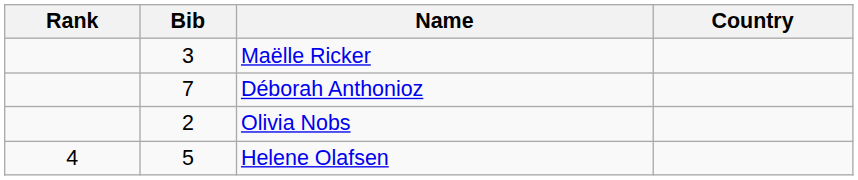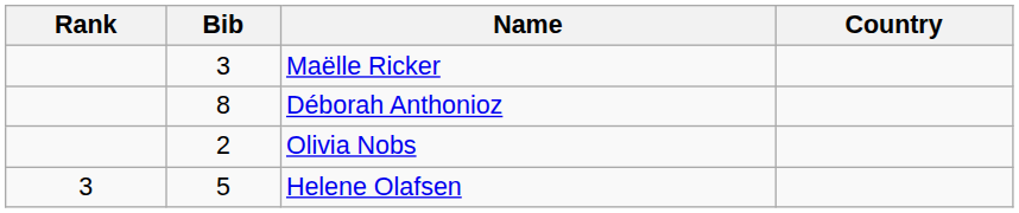 <table class="wikitable" style="text-align:center;" width=40%>
 <tr>
 <th>Rank</th>
 <th>Bib</th>
 <th>Name</th>
 <th>Country</th>
 </tr>
 <tr>
 <td></td>
 <td>3</td>
 <td align=left><a href='#'>Maëlle Ricker</a></td>
 <td align=left></td>
 </tr>
 <tr>
 <td></td>
-<td>7</td>
+<td>8</td>
 <td align=left><a href='#'>Déborah Anthonioz</a></td>
 <td align=left></td>
 </tr>
 <tr>
 <td></td>
 <td>2</td>
 <td align=left><a href='#'>Olivia Nobs</a></td>
 <td align=left></td>
 </tr>
 <tr>
-<td>4</td>
+<td>3</td>
 <td>5</td>
 <td align=left><a href='#'>Helene Olafsen</a></td>
 <td align=left></td>
 </tr>
 </table>
